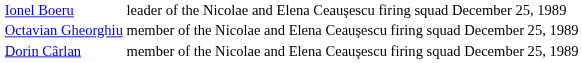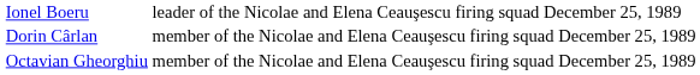 <table>
 <tr>
 <td><a href='#'>Ionel Boeru</a></td>
 <td>leader of the Nicolae and Elena Ceauşescu firing squad December 25, 1989</td>
 </tr>
 <tr>
+<td><a href='#'>Dorin Cârlan</a></td>
+<td>member of the Nicolae and Elena Ceauşescu firing squad December 25, 1989</td>
+</tr>
+<tr>
 <td><a href='#'>Octavian Gheorghiu</a></td>
 <td>member of the Nicolae and Elena Ceauşescu firing squad December 25, 1989</td>
 </tr>
-<tr>
-<td><a href='#'>Dorin Cârlan</a></td>
-<td>member of the Nicolae and Elena Ceauşescu firing squad December 25, 1989</td>
-</tr>
 </table>
